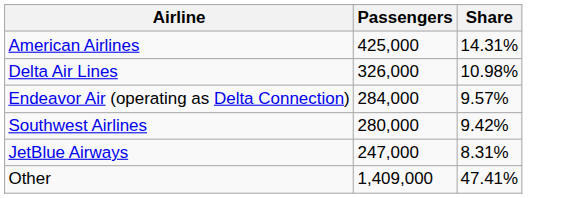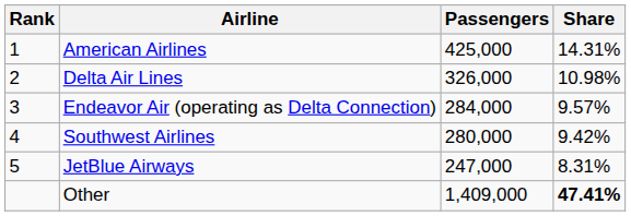 <table class="wikitable sortable" width= align=>
 <tr>
+<th>Rank</th>
 <th>Airline</th>
 <th>Passengers</th>
 <th>Share</th>
 </tr>
 <tr>
+<td>1</td>
 <td><a href='#'>American Airlines</a></td>
 <td>425,000</td>
 <td>14.31%</td>
 </tr>
 <tr>
+<td>2</td>
 <td><a href='#'>Delta Air Lines</a></td>
 <td>326,000</td>
 <td>10.98%</td>
 </tr>
 <tr>
+<td>3</td>
 <td><a href='#'>Endeavor Air</a> (operating as <a href='#'>Delta Connection</a>)</td>
 <td>284,000</td>
 <td>9.57%</td>
 </tr>
 <tr>
+<td>4</td>
 <td><a href='#'>Southwest Airlines</a></td>
 <td>280,000</td>
 <td>9.42%</td>
 </tr>
 <tr>
+<td>5</td>
 <td><a href='#'>JetBlue Airways</a></td>
 <td>247,000</td>
 <td>8.31%</td>
 </tr>
 <tr>
+<td></td>
 <td>Other</td>
 <td>1,409,000</td>
-<td>47.41%</td>
+<td><strong>47.41%</strong></td>
 </tr>
 </table>
